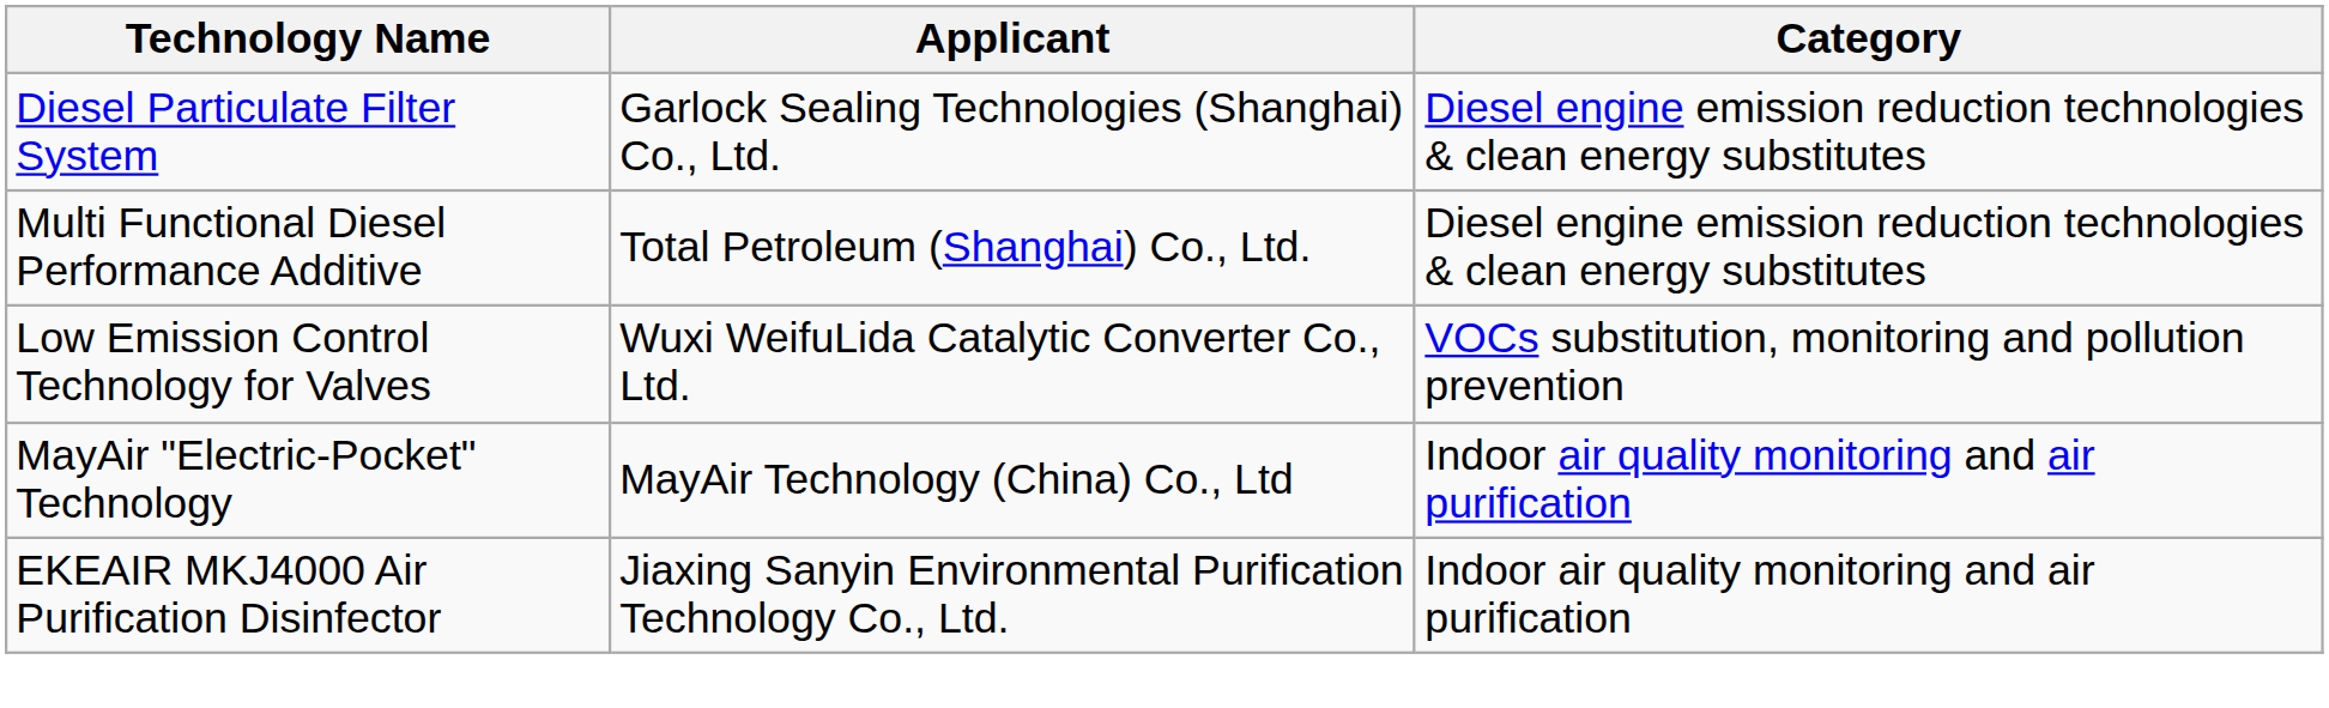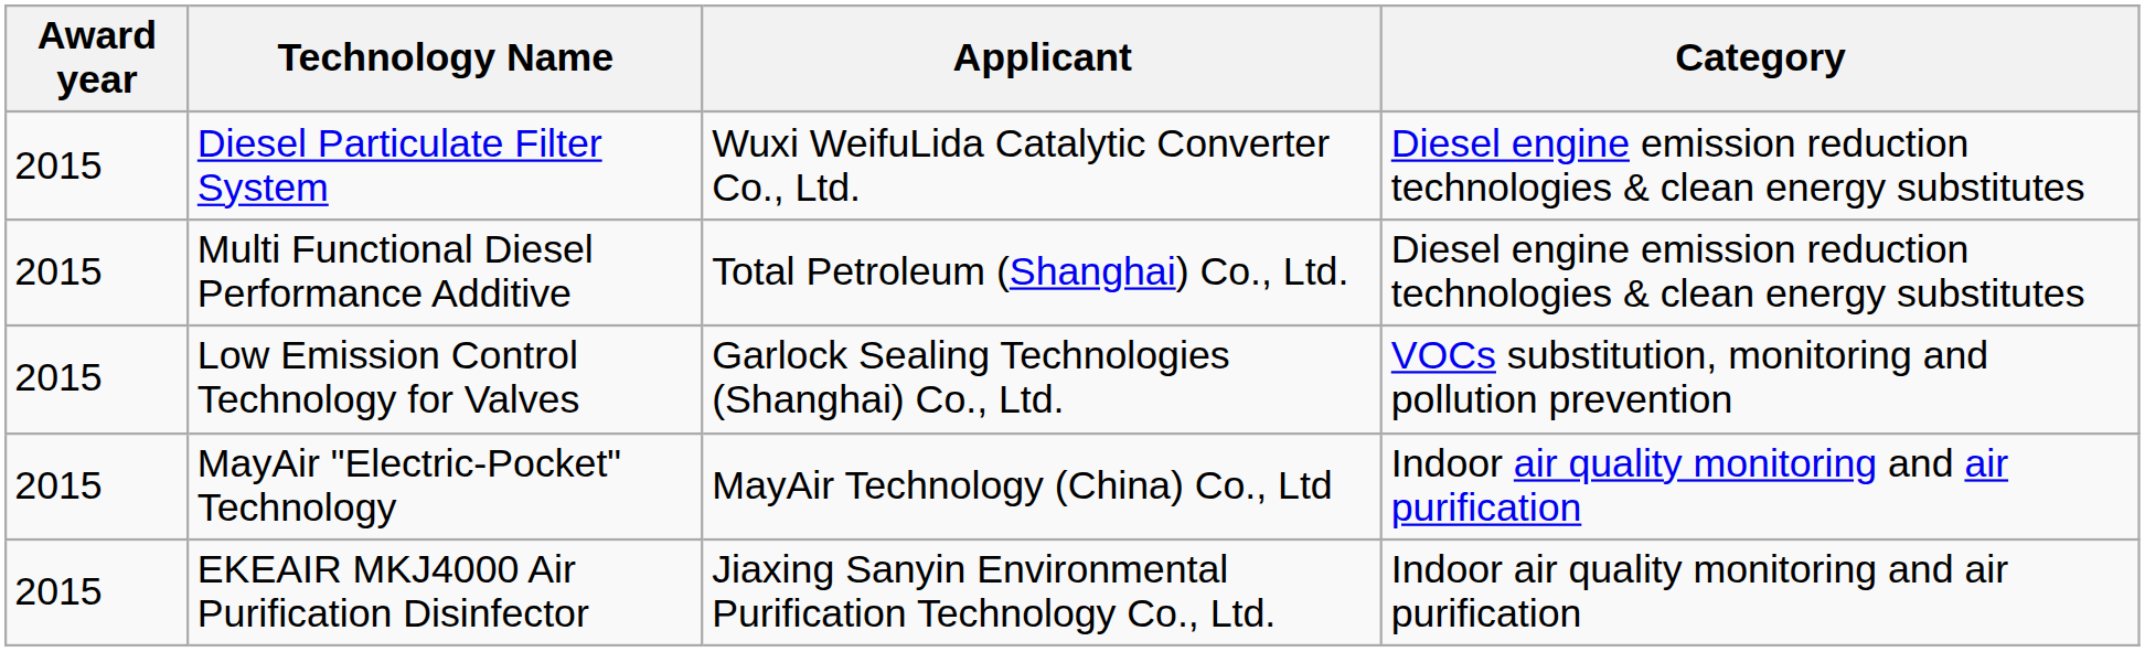 <table class="wikitable">
 <tr>
+<th>Award year</th>
 <th>Technology Name</th>
 <th>Applicant</th>
 <th>Category</th>
 </tr>
 <tr>
+<td>2015</td>
 <td><a href='#'>Diesel Particulate Filter System</a></td>
-<td>Garlock Sealing Technologies (Shanghai) Co., Ltd.</td>
+<td>Wuxi WeifuLida Catalytic Converter Co., Ltd.</td>
 <td><a href='#'>Diesel engine</a> emission reduction technologies & clean energy substitutes</td>
 </tr>
 <tr>
+<td>2015</td>
 <td>Multi Functional Diesel Performance Additive</td>
 <td>Total Petroleum (<a href='#'>Shanghai</a>) Co., Ltd.</td>
 <td>Diesel engine emission reduction technologies & clean energy substitutes</td>
 </tr>
 <tr>
+<td>2015</td>
 <td>Low Emission Control Technology for Valves</td>
-<td>Wuxi WeifuLida Catalytic Converter Co., Ltd.</td>
+<td>Garlock Sealing Technologies (Shanghai) Co., Ltd.</td>
 <td><a href='#'>VOCs</a> substitution, monitoring and pollution prevention</td>
 </tr>
 <tr>
+<td>2015</td>
 <td>MayAir "Electric-Pocket" Technology</td>
 <td>MayAir Technology (China) Co., Ltd</td>
 <td>Indoor <a href='#'>air quality monitoring</a> and <a href='#'>air purification</a></td>
 </tr>
 <tr>
+<td>2015</td>
 <td>EKEAIR MKJ4000 Air Purification Disinfector</td>
 <td>Jiaxing Sanyin Environmental Purification Technology Co., Ltd.</td>
 <td>Indoor air quality monitoring and air purification</td>
 </tr>
 </table>
